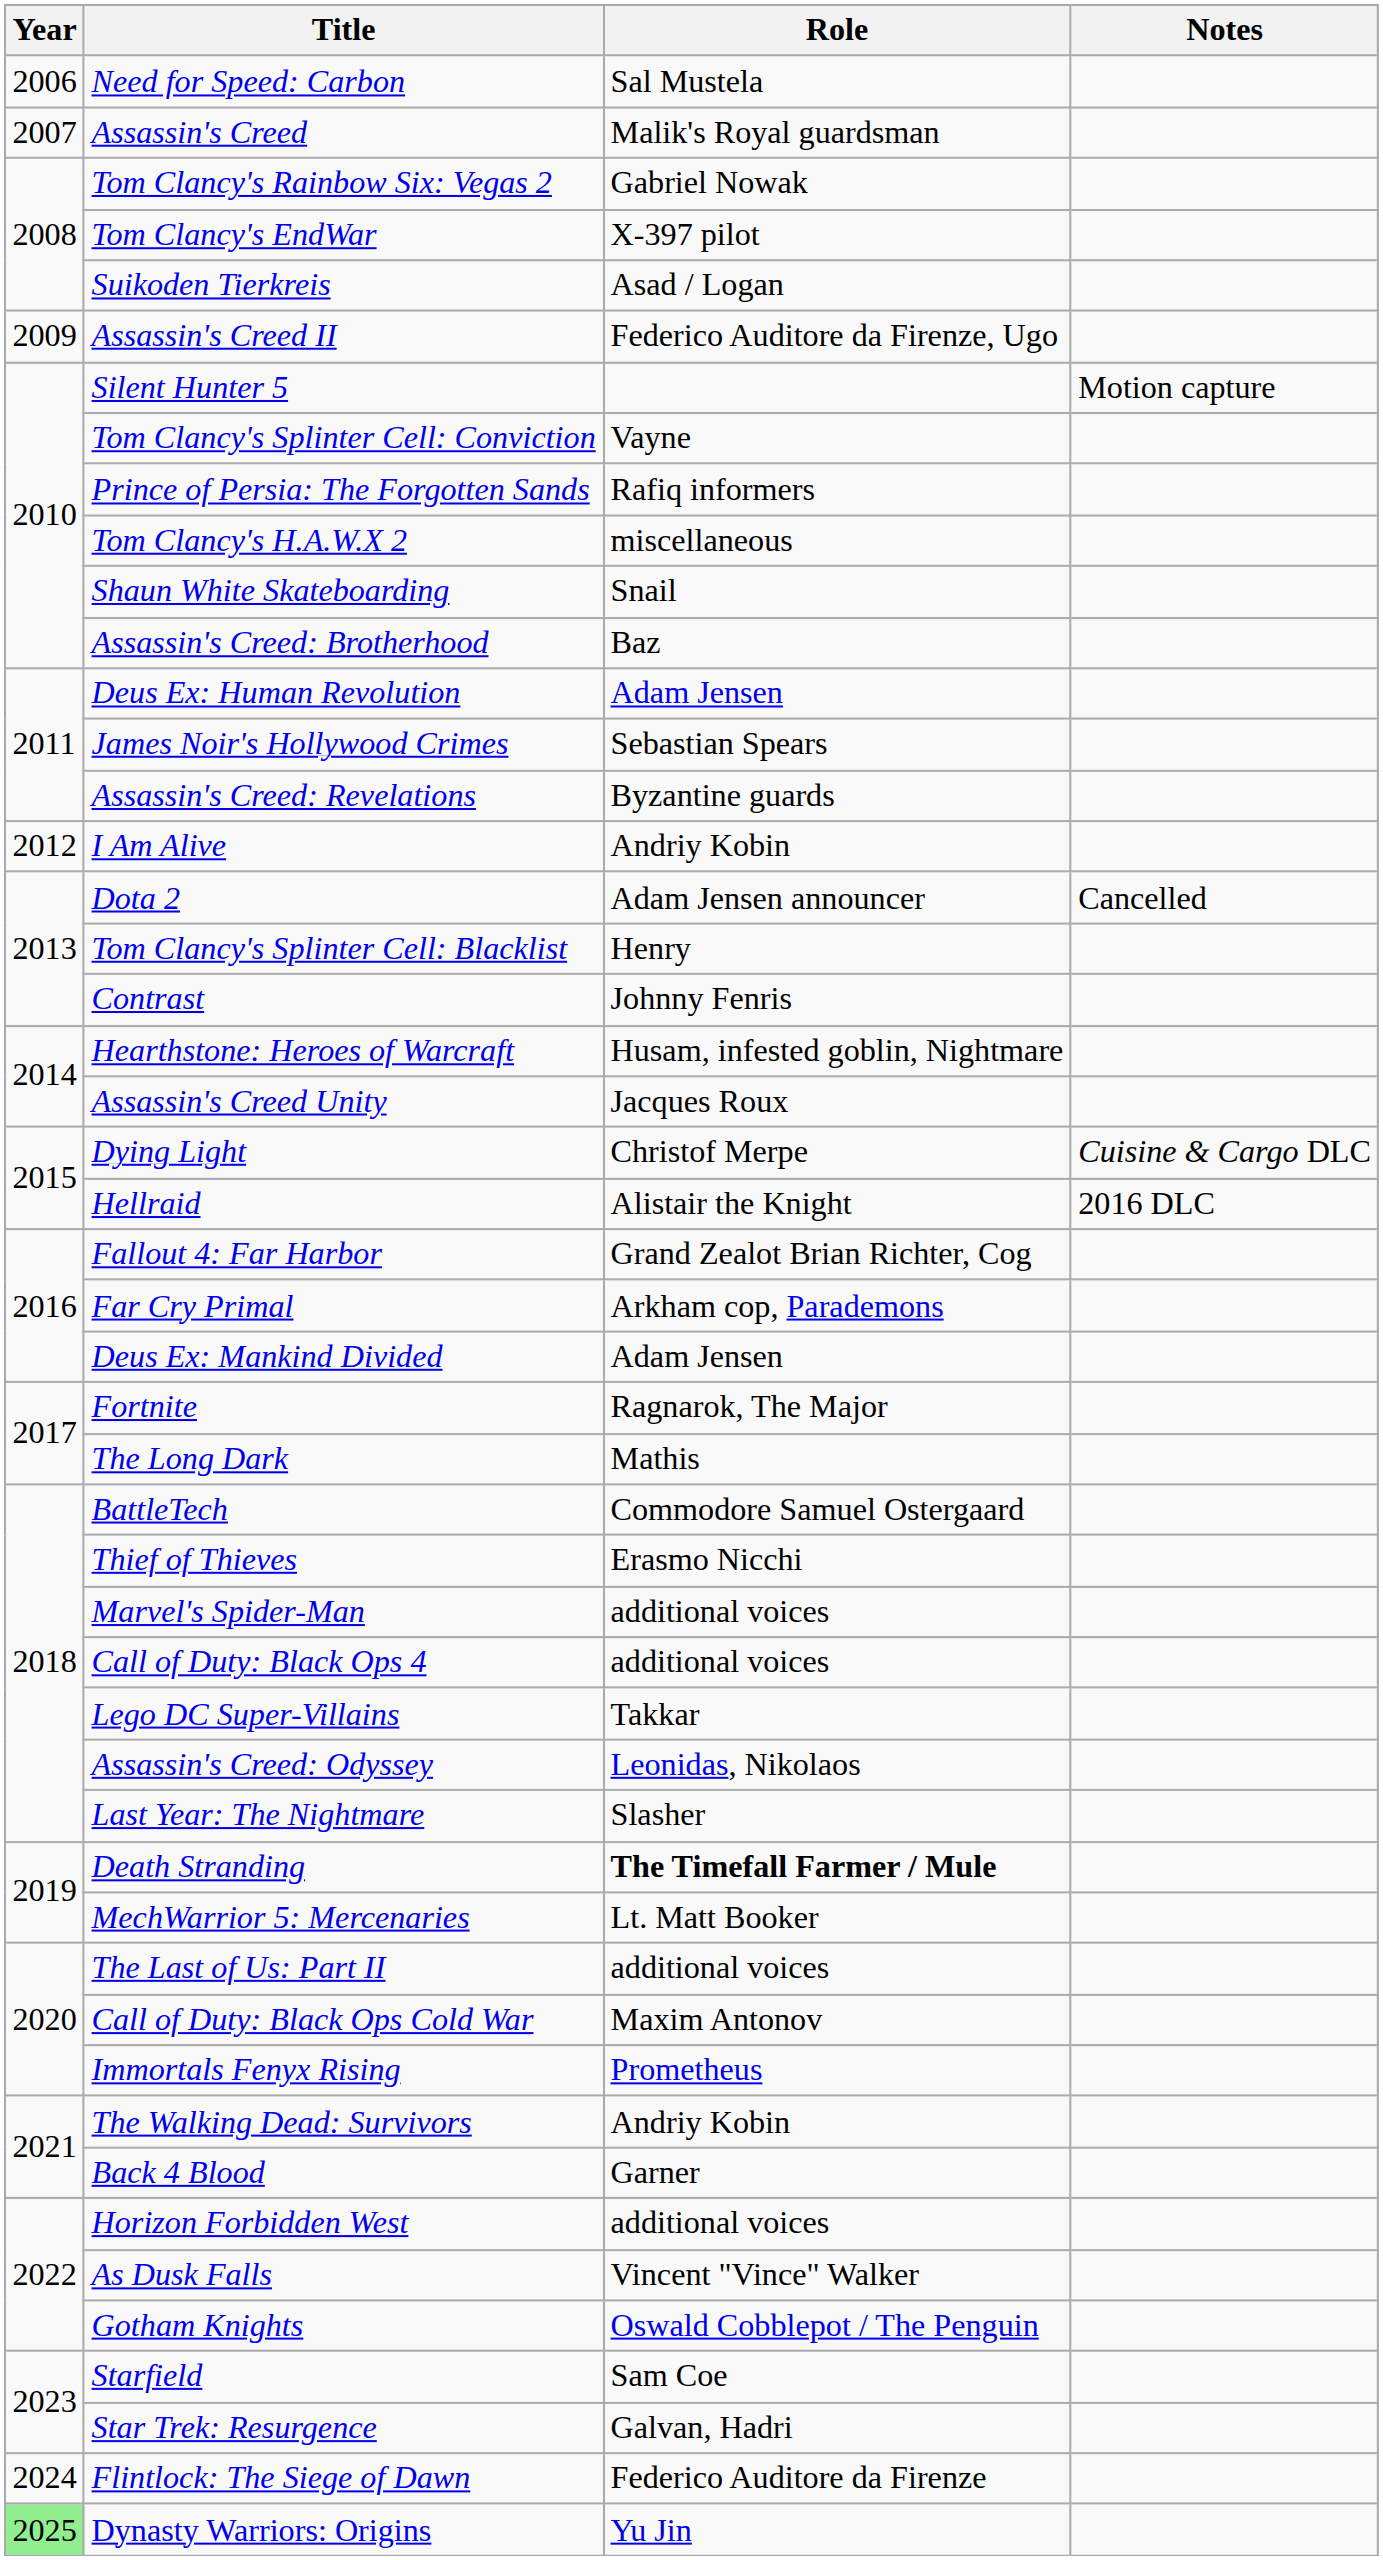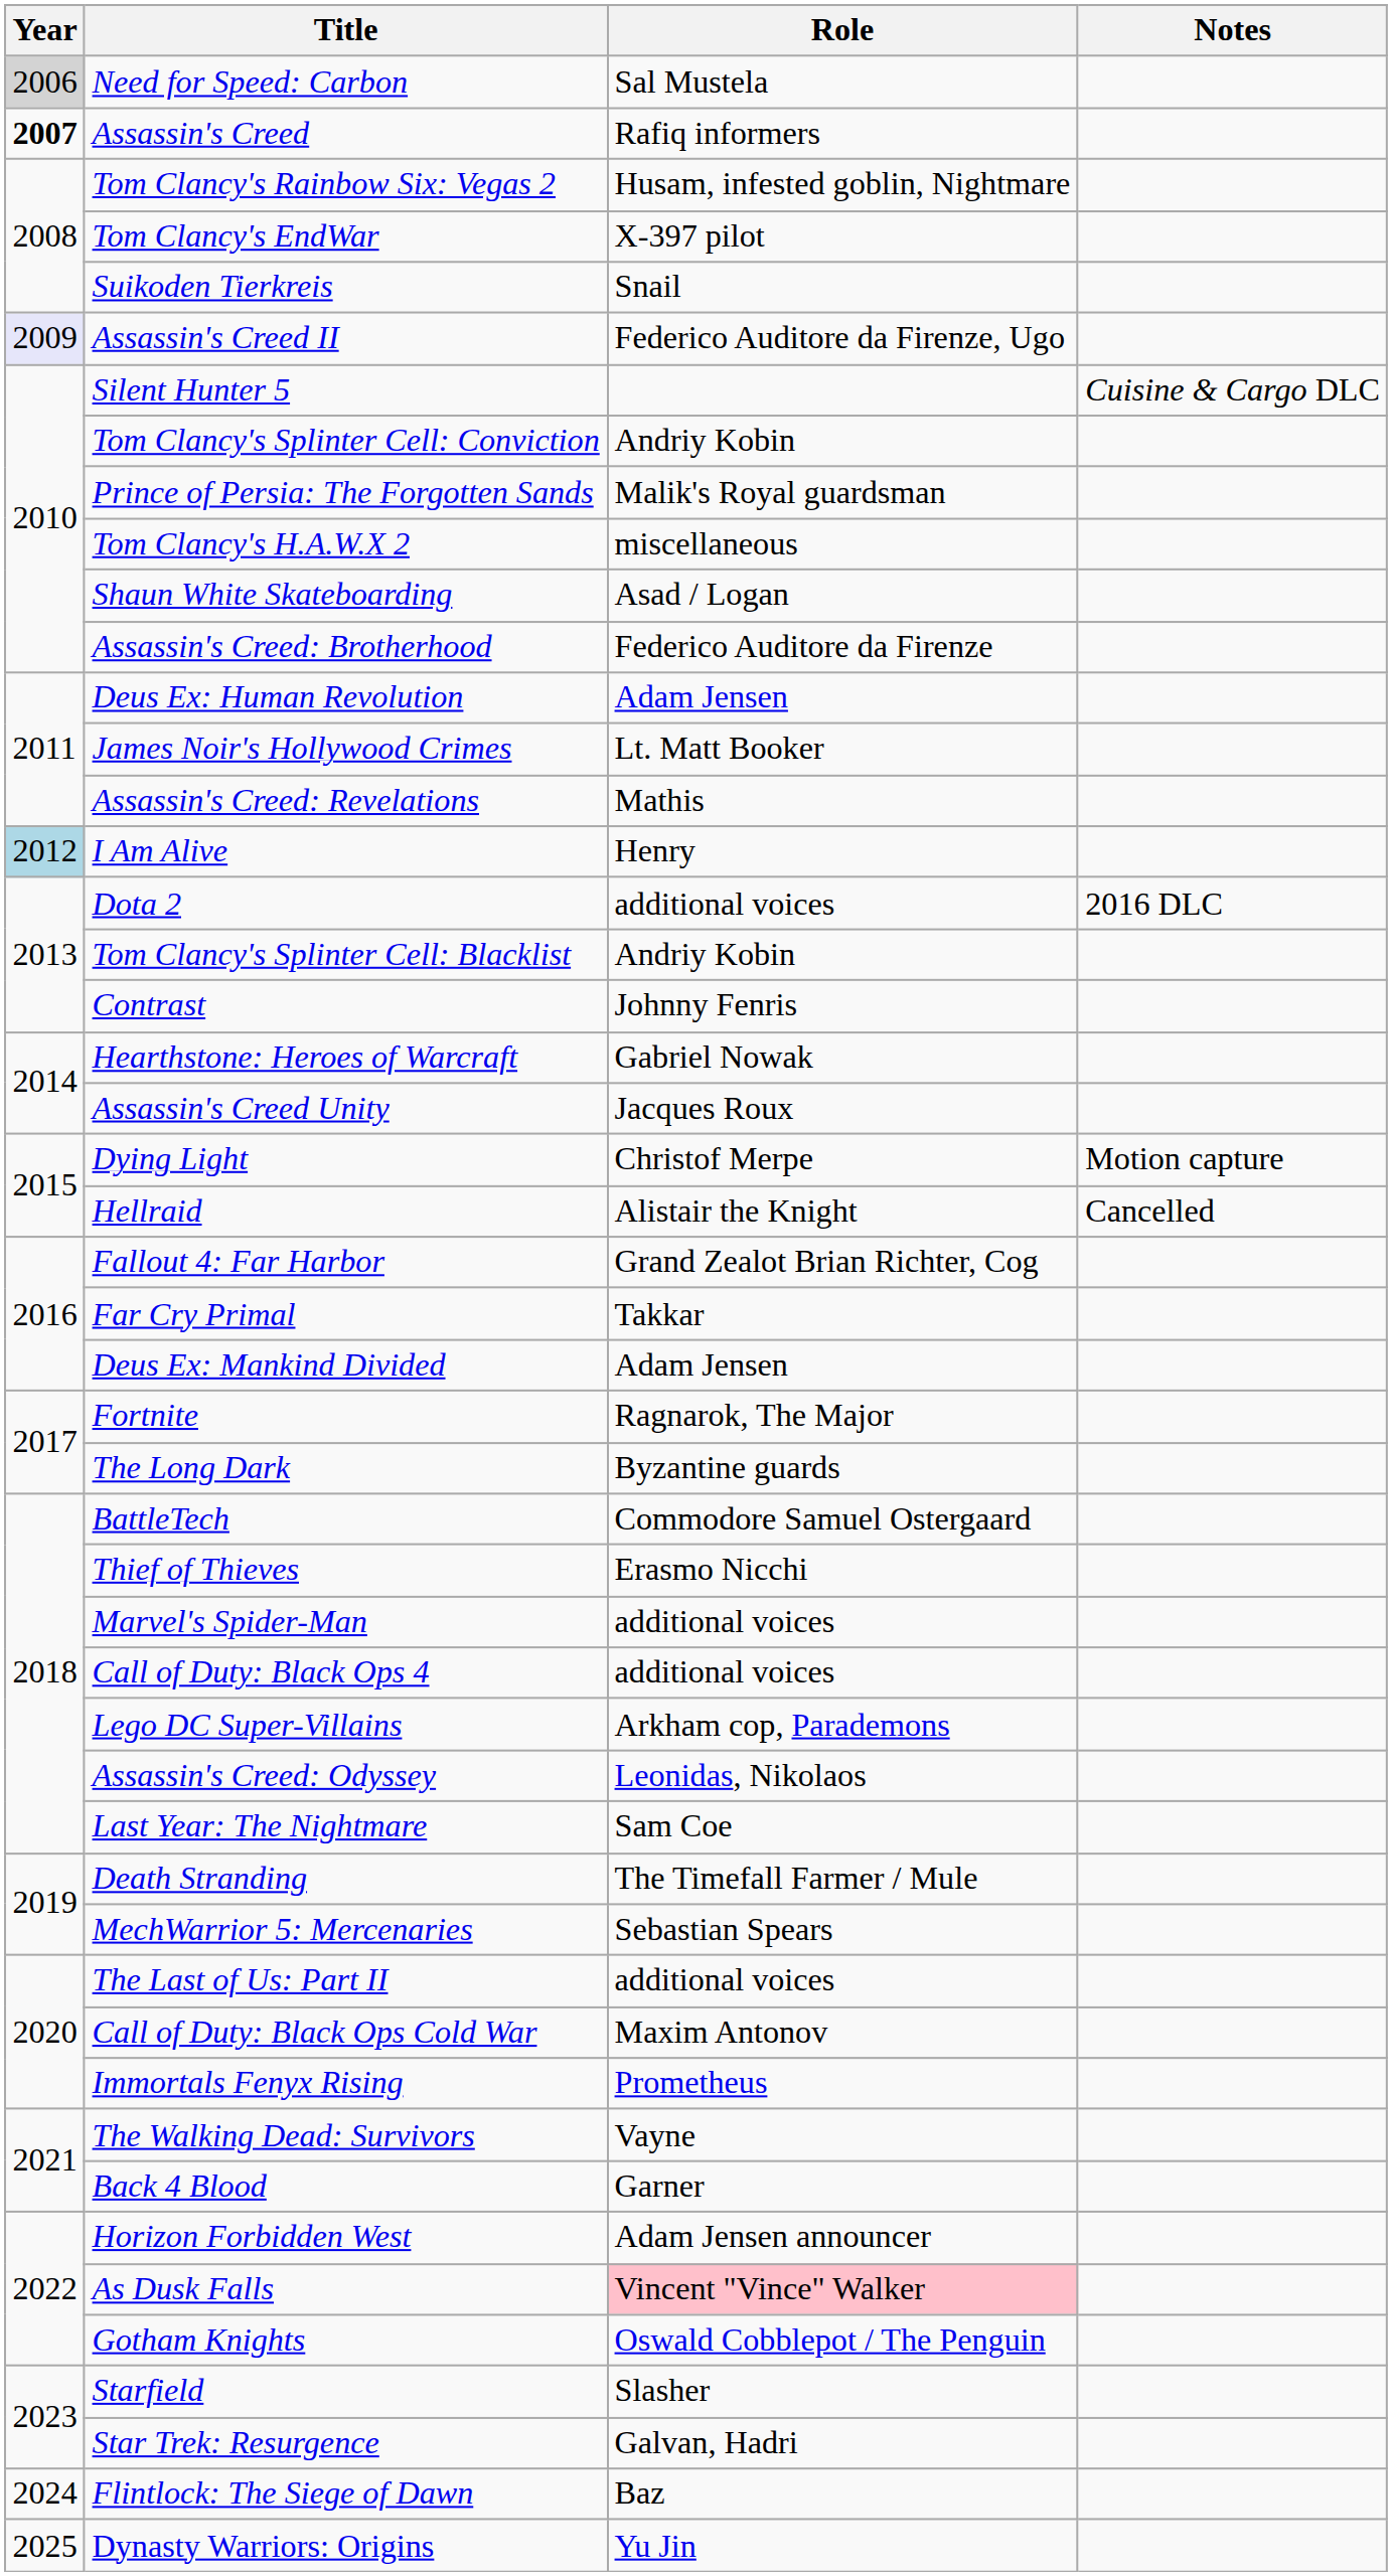 <table class="wikitable sortable">
 <tr>
 <th>Year</th>
 <th>Title</th>
 <th>Role</th>
 <th class="unsortable">Notes</th>
 </tr>
 <tr>
-<td>2006</td>
+<td style="background: lightgrey;">2006</td>
 <td><em><a href='#'>Need for Speed: Carbon</a></em></td>
 <td>Sal Mustela</td>
 <td></td>
 </tr>
 <tr>
-<td>2007</td>
+<td><strong>2007</strong></td>
 <td><em><a href='#'>Assassin's Creed</a></em></td>
-<td>Malik's Royal guardsman</td>
+<td>Rafiq informers</td>
 <td></td>
 </tr>
 <tr>
 <td rowspan=3>2008</td>
 <td><em><a href='#'>Tom Clancy's Rainbow Six: Vegas 2</a></em></td>
-<td>Gabriel Nowak</td>
+<td>Husam, infested goblin, Nightmare</td>
 <td></td>
 </tr>
 <tr>
 <td><em><a href='#'>Tom Clancy's EndWar</a></em></td>
 <td>X-397 pilot</td>
 <td></td>
 </tr>
 <tr>
 <td><em><a href='#'>Suikoden Tierkreis</a></em></td>
-<td>Asad / Logan</td>
+<td>Snail</td>
 <td></td>
 </tr>
 <tr>
-<td>2009</td>
+<td style="background: lavender;">2009</td>
 <td><em><a href='#'>Assassin's Creed II</a></em></td>
 <td>Federico Auditore da Firenze, Ugo</td>
 <td></td>
 </tr>
 <tr>
 <td rowspan=6>2010</td>
 <td><em><a href='#'>Silent Hunter 5</a></em></td>
 <td></td>
-<td>Motion capture</td>
+<td><em>Cuisine & Cargo</em> DLC</td>
 </tr>
 <tr>
 <td><em><a href='#'>Tom Clancy's Splinter Cell: Conviction</a></em></td>
-<td>Vayne</td>
+<td>Andriy Kobin</td>
 <td></td>
 </tr>
 <tr>
 <td><em><a href='#'>Prince of Persia: The Forgotten Sands</a></em></td>
-<td>Rafiq informers</td>
+<td>Malik's Royal guardsman</td>
 <td></td>
 </tr>
 <tr>
 <td><em><a href='#'>Tom Clancy's H.A.W.X 2</a></em></td>
 <td>miscellaneous</td>
 <td></td>
 </tr>
 <tr>
 <td><em><a href='#'>Shaun White Skateboarding</a></em></td>
-<td>Snail</td>
+<td>Asad / Logan</td>
 <td></td>
 </tr>
 <tr>
 <td><em><a href='#'>Assassin's Creed: Brotherhood</a></em></td>
-<td>Baz</td>
+<td>Federico Auditore da Firenze</td>
 <td></td>
 </tr>
 <tr>
 <td rowspan=3>2011</td>
 <td><em><a href='#'>Deus Ex: Human Revolution</a></em></td>
 <td><a href='#'>Adam Jensen</a></td>
 <td></td>
 </tr>
 <tr>
 <td><em><a href='#'>James Noir's Hollywood Crimes</a></em></td>
-<td>Sebastian Spears</td>
+<td>Lt. Matt Booker</td>
 <td></td>
 </tr>
 <tr>
 <td><em><a href='#'>Assassin's Creed: Revelations</a></em></td>
-<td>Byzantine guards</td>
+<td>Mathis</td>
 <td></td>
 </tr>
 <tr>
-<td>2012</td>
+<td style="background: lightblue;">2012</td>
 <td><em><a href='#'>I Am Alive</a></em></td>
-<td>Andriy Kobin</td>
+<td>Henry</td>
 <td></td>
 </tr>
 <tr>
 <td rowspan=3>2013</td>
 <td><em><a href='#'>Dota 2</a></em></td>
-<td>Adam Jensen announcer</td>
-<td>Cancelled</td>
+<td>additional voices</td>
+<td>2016 DLC</td>
 </tr>
 <tr>
 <td><em><a href='#'>Tom Clancy's Splinter Cell: Blacklist</a></em></td>
-<td>Henry</td>
+<td>Andriy Kobin</td>
 <td></td>
 </tr>
 <tr>
 <td><em><a href='#'>Contrast</a></em></td>
 <td>Johnny Fenris</td>
 <td></td>
 </tr>
 <tr>
 <td rowspan=2>2014</td>
 <td><em><a href='#'>Hearthstone: Heroes of Warcraft</a></em></td>
-<td>Husam, infested goblin, Nightmare</td>
+<td>Gabriel Nowak</td>
 <td></td>
 </tr>
 <tr>
 <td><em><a href='#'>Assassin's Creed Unity</a></em></td>
 <td>Jacques Roux</td>
 <td></td>
 </tr>
 <tr>
 <td rowspan=2>2015</td>
 <td><em><a href='#'>Dying Light</a></em></td>
 <td>Christof Merpe</td>
-<td><em>Cuisine & Cargo</em> DLC</td>
+<td>Motion capture</td>
 </tr>
 <tr>
 <td><em><a href='#'>Hellraid</a></em></td>
 <td>Alistair the Knight</td>
-<td>2016 DLC</td>
+<td>Cancelled</td>
 </tr>
 <tr>
 <td rowspan=3>2016</td>
 <td><em><a href='#'>Fallout 4: Far Harbor</a></em></td>
 <td>Grand Zealot Brian Richter, Cog</td>
 <td></td>
 </tr>
 <tr>
 <td><em><a href='#'>Far Cry Primal</a></em></td>
-<td>Arkham cop, <a href='#'>Parademons</a></td>
+<td>Takkar</td>
 <td></td>
 </tr>
 <tr>
 <td><em><a href='#'>Deus Ex: Mankind Divided</a></em></td>
 <td>Adam Jensen</td>
 <td></td>
 </tr>
 <tr>
 <td rowspan=2>2017</td>
 <td><em><a href='#'>Fortnite</a></em></td>
 <td>Ragnarok, The Major</td>
 <td></td>
 </tr>
 <tr>
 <td data-sort-value="Long Dark, The"><em><a href='#'>The Long Dark</a></em></td>
-<td>Mathis</td>
+<td>Byzantine guards</td>
 <td></td>
 </tr>
 <tr>
 <td rowspan=7>2018</td>
 <td><em><a href='#'>BattleTech</a></em></td>
 <td>Commodore Samuel Ostergaard</td>
 <td></td>
 </tr>
 <tr>
 <td><em><a href='#'>Thief of Thieves</a></em></td>
 <td>Erasmo Nicchi</td>
 <td></td>
 </tr>
 <tr>
 <td><em><a href='#'>Marvel's Spider-Man</a></em></td>
 <td>additional voices</td>
 <td></td>
 </tr>
 <tr>
 <td><em><a href='#'>Call of Duty: Black Ops 4</a></em></td>
 <td>additional voices</td>
 <td></td>
 </tr>
 <tr>
 <td><em><a href='#'>Lego DC Super-Villains</a></em></td>
-<td>Takkar</td>
+<td>Arkham cop, <a href='#'>Parademons</a></td>
 <td></td>
 </tr>
 <tr>
 <td><em><a href='#'>Assassin's Creed: Odyssey</a></em></td>
 <td><a href='#'>Leonidas</a>, Nikolaos</td>
 <td></td>
 </tr>
 <tr>
 <td><em><a href='#'>Last Year: The Nightmare</a></em></td>
-<td>Slasher</td>
+<td>Sam Coe</td>
 <td></td>
 </tr>
 <tr>
 <td rowspan=2>2019</td>
 <td><em><a href='#'>Death Stranding</a></em></td>
-<td><strong>The Timefall Farmer / Mule</strong></td>
+<td>The Timefall Farmer / Mule</td>
 <td></td>
 </tr>
 <tr>
 <td><em><a href='#'>MechWarrior 5: Mercenaries</a></em></td>
-<td>Lt. Matt Booker</td>
+<td>Sebastian Spears</td>
 <td></td>
 </tr>
 <tr>
 <td rowspan="3">2020</td>
 <td data-sort-value="Last of Us: Part II, The"><em><a href='#'>The Last of Us: Part II</a></em></td>
 <td>additional voices</td>
 <td></td>
 </tr>
 <tr>
 <td><em><a href='#'>Call of Duty: Black Ops Cold War</a></em></td>
 <td>Maxim Antonov</td>
 <td></td>
 </tr>
 <tr>
 <td><em><a href='#'>Immortals Fenyx Rising</a></em></td>
 <td><a href='#'>Prometheus</a></td>
 <td></td>
 </tr>
 <tr>
 <td rowspan=2>2021</td>
 <td data-sort-value="Walking Dead: Survivors, The"><em><a href='#'>The Walking Dead: Survivors</a></em></td>
-<td>Andriy Kobin</td>
+<td>Vayne</td>
 <td></td>
 </tr>
 <tr>
 <td><em><a href='#'>Back 4 Blood</a></em></td>
 <td>Garner</td>
 <td></td>
 </tr>
 <tr>
 <td rowspan=3>2022</td>
 <td><em><a href='#'>Horizon Forbidden West</a></em></td>
-<td>additional voices</td>
+<td>Adam Jensen announcer</td>
 <td></td>
 </tr>
 <tr>
 <td><em><a href='#'>As Dusk Falls</a></em></td>
-<td>Vincent "Vince" Walker</td>
+<td style="background: pink;">Vincent "Vince" Walker</td>
 <td></td>
 </tr>
 <tr>
 <td><em><a href='#'>Gotham Knights</a></em></td>
 <td><a href='#'>Oswald Cobblepot / The Penguin</a></td>
 <td></td>
 </tr>
 <tr>
 <td rowspan=2>2023</td>
 <td><em><a href='#'>Starfield</a></em></td>
-<td>Sam Coe</td>
+<td>Slasher</td>
 <td></td>
 </tr>
 <tr>
 <td><em><a href='#'>Star Trek: Resurgence</a></em></td>
 <td>Galvan, Hadri</td>
 <td></td>
 </tr>
 <tr>
 <td rowspan=1>2024</td>
 <td><em><a href='#'>Flintlock: The Siege of Dawn</a></td>
-<td>Federico Auditore da Firenze</td>
+<td>Baz</td>
 <td></td>
 </tr>
 <tr>
-<td style="background: lightgreen;">2025</td>
+<td>2025</td>
 <td></em><a href='#'>Dynasty Warriors: Origins</a><em></td>
 <td><a href='#'>Yu Jin</a></td>
 <td></td>
 </tr>
 </table>
